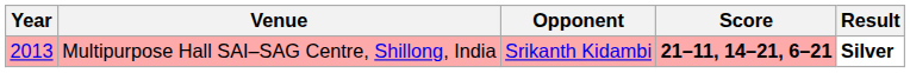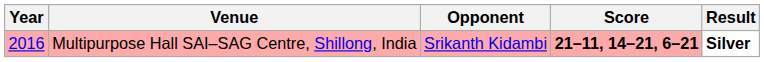 <table class="sortable wikitable" style="font-size: 90%;">
 <tr>
 <th>Year</th>
 <th>Venue</th>
 <th>Opponent</th>
 <th>Score</th>
 <th>Result</th>
 </tr>
 <tr style="background:#FFAAAA">
-<td align="center"><a href='#'>2013</a></td>
+<td align="center"><a href='#'>2016</a></td>
 <td align="left">Multipurpose Hall SAI–SAG Centre, <a href='#'>Shillong</a>, India</td>
 <td align="left"> <a href='#'>Srikanth Kidambi</a></td>
 <td align="left"><strong>21–11, 14–21, 6–21</strong></td>
 <td style="text-align:left; background:white"> <strong>Silver</strong></td>
 </tr>
 </table>
